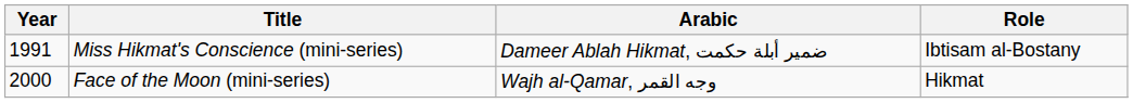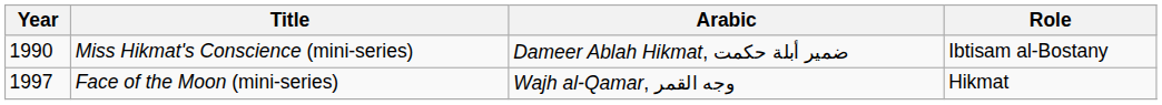 <table class="wikitable" style="width: 60%;">
 <tr bgcolor="#CCCCCC">
 <th>Year</th>
 <th>Title</th>
 <th>Arabic</th>
 <th>Role</th>
 </tr>
 <tr>
-<td>1991</td>
+<td>1990</td>
 <td><em>Miss Hikmat's Conscience</em> (mini-series)</td>
 <td><em>Dameer Ablah Hikmat</em>, ضمير أبلة حكمت</td>
 <td>Ibtisam al-Bostany</td>
 </tr>
 <tr>
-<td>2000</td>
+<td>1997</td>
 <td><em>Face of the Moon</em> (mini-series)</td>
 <td><em>Wajh al-Qamar</em>, وجه القمر</td>
 <td>Hikmat</td>
 </tr>
 <tr>
 </tr>
 </table>
